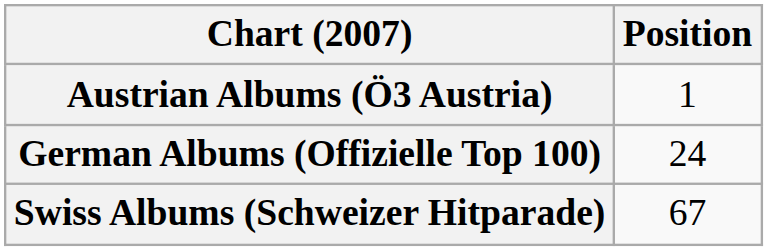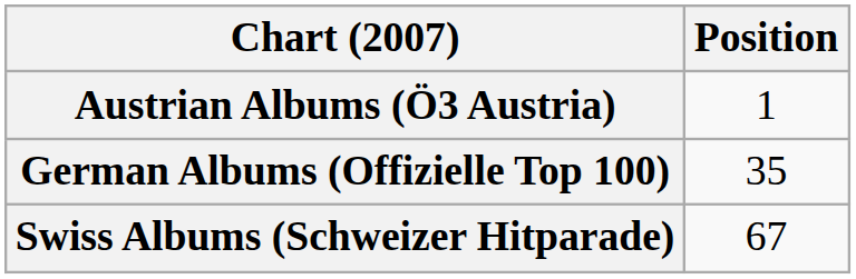 <table class="wikitable sortable plainrowheaders" style="text-align:center">
 <tr>
 <th scope="col">Chart (2007)</th>
 <th scope="col">Position</th>
 </tr>
 <tr>
 <th scope="row">Austrian Albums (Ö3 Austria)</th>
 <td>1</td>
 </tr>
 <tr>
 <th scope="row">German Albums (Offizielle Top 100)</th>
-<td>24</td>
+<td>35</td>
 </tr>
 <tr>
 <th scope="row">Swiss Albums (Schweizer Hitparade)</th>
 <td>67</td>
 </tr>
 </table>
